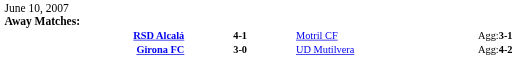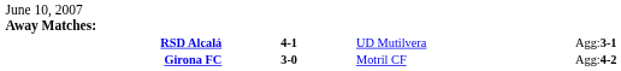 <table width=100% cellspacing=1>
 <tr>
 <th width=20%></th>
 <th width=12%></th>
 <th width=20%></th>
 <th></th>
 </tr>
 <tr>
 <td>June 10, 2007<br><strong>Away Matches:</strong></td>
 </tr>
 <tr style=font-size:90%>
 <td align=right><strong><a href='#'>RSD Alcalá</a></strong></td>
 <td align=center><strong>4-1</strong></td>
-<td><a href='#'>Motril CF</a></td>
+<td><a href='#'>UD Mutilvera</a></td>
 <td>Agg:<strong>3-1</strong></td>
 </tr>
 <tr style=font-size:90%>
 <td align=right><strong><a href='#'>Girona FC</a></strong></td>
 <td align=center><strong>3-0</strong></td>
-<td><a href='#'>UD Mutilvera</a></td>
+<td><a href='#'>Motril CF</a></td>
 <td>Agg:<strong>4-2</strong></td>
 </tr>
 </table>
